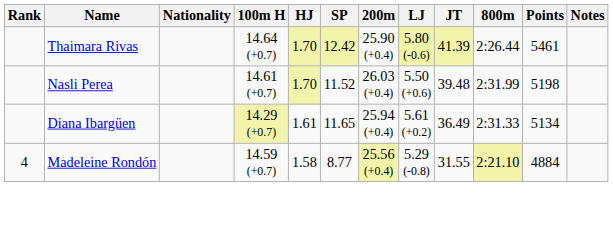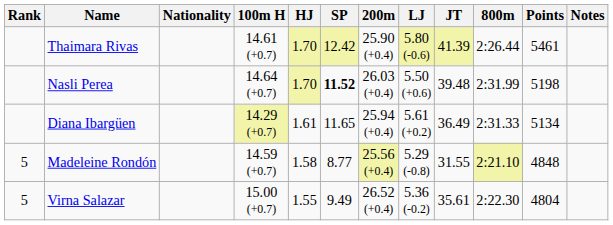 <table class="wikitable sortable" style="text-align:center">
 <tr>
 <th>Rank</th>
 <th>Name</th>
 <th>Nationality</th>
 <th>100m H</th>
 <th>HJ</th>
 <th>SP</th>
 <th>200m</th>
 <th>LJ</th>
 <th>JT</th>
 <th>800m</th>
 <th>Points</th>
 <th>Notes</th>
 </tr>
 <tr>
 <td></td>
 <td align=left><a href='#'>Thaimara Rivas</a></td>
 <td align=left></td>
-<td>14.64<br><small>(+0.7)</small></td>
+<td>14.61<br><small>(+0.7)</small></td>
 <td bgcolor=#F2F5A9>1.70<br></td>
 <td bgcolor=#F2F5A9>12.42<br></td>
 <td>25.90<br><small>(+0.4)</small></td>
 <td bgcolor=#F2F5A9>5.80<br><small>(-0.6)</small></td>
 <td bgcolor=#F2F5A9>41.39<br></td>
 <td>2:26.44<br></td>
 <td>5461</td>
 <td></td>
 </tr>
 <tr>
 <td></td>
 <td align=left><a href='#'>Nasli Perea</a></td>
 <td align=left></td>
-<td>14.61<br><small>(+0.7)</small></td>
+<td>14.64<br><small>(+0.7)</small></td>
 <td bgcolor=#F2F5A9>1.70<br></td>
-<td>11.52<br></td>
+<td><strong>11.52<br></strong></td>
 <td>26.03<br><small>(+0.4)</small></td>
 <td>5.50<br><small>(+0.6)</small></td>
 <td>39.48<br></td>
 <td>2:31.99<br></td>
 <td>5198</td>
 <td></td>
 </tr>
 <tr>
 <td></td>
 <td align=left><a href='#'>Diana Ibargüen</a></td>
 <td align=left></td>
 <td bgcolor=#F2F5A9>14.29<br><small>(+0.7)</small></td>
 <td>1.61<br></td>
 <td>11.65<br></td>
 <td>25.94<br><small>(+0.4)</small></td>
 <td>5.61<br><small>(+0.2)</small></td>
 <td>36.49<br></td>
 <td>2:31.33<br></td>
 <td>5134</td>
 <td></td>
 </tr>
 <tr>
-<td>4</td>
+<td>5</td>
 <td align=left><a href='#'>Madeleine Rondón</a></td>
 <td align=left></td>
 <td>14.59<br><small>(+0.7)</small></td>
 <td>1.58<br></td>
 <td>8.77<br></td>
 <td bgcolor=#F2F5A9>25.56<br><small>(+0.4)</small></td>
 <td>5.29<br><small>(-0.8)</small></td>
 <td>31.55<br></td>
 <td bgcolor=#F2F5A9>2:21.10<br></td>
-<td>4884</td>
+<td>4848</td>
+<td></td>
+</tr>
+<tr>
+<td>5</td>
+<td align=left><a href='#'>Virna Salazar</a></td>
+<td align=left></td>
+<td>15.00<br><small>(+0.7)</small></td>
+<td>1.55<br></td>
+<td>9.49<br></td>
+<td>26.52<br><small>(+0.4)</small></td>
+<td>5.36<br><small>(-0.2)</small></td>
+<td>35.61<br></td>
+<td>2:22.30<br></td>
+<td>4804</td>
 <td></td>
 </tr>
 </table>
